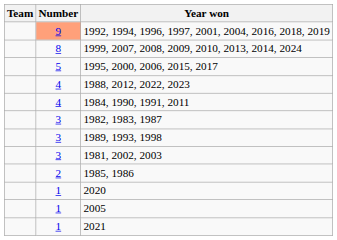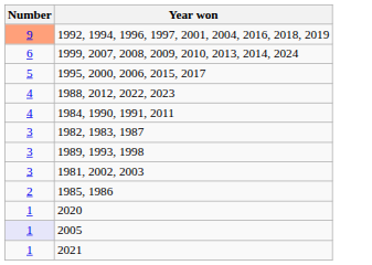 <table class="wikitable sortable" style="text-align:center">
 <tr>
-<th>Team</th>
 <th>Number</th>
 <th>Year won</th>
 </tr>
 <tr>
-<td style=><strong><a href='#'></a></strong></td>
 <td style="background: lightsalmon;"><a href='#'>9</a></td>
 <td align=left>1992, 1994, 1996, 1997, 2001, 2004, 2016, 2018, 2019</td>
 </tr>
 <tr>
-<td style=><strong><a href='#'></a></strong></td>
-<td><a href='#'>8</a></td>
+<td><a href='#'>6</a></td>
 <td align=left>1999, 2007, 2008, 2009, 2010, 2013, 2014, 2024</td>
 </tr>
 <tr>
-<td style=><strong></strong></td>
 <td><a href='#'>5</a></td>
 <td align=left>1995, 2000, 2006, 2015, 2017</td>
 </tr>
 <tr>
-<td style=><strong><a href='#'></a></strong></td>
 <td><a href='#'>4</a></td>
 <td align=left>1988, 2012, 2022, 2023</td>
 </tr>
 <tr>
-<td style=><strong><a href='#'></a></strong></td>
 <td><a href='#'>4</a></td>
 <td align=left>1984, 1990, 1991, 2011</td>
 </tr>
 <tr>
-<td style=><strong><a href='#'></a></strong></td>
 <td><a href='#'>3</a></td>
 <td align=left>1982, 1983, 1987</td>
 </tr>
 <tr>
-<td style=><strong></strong></td>
 <td><a href='#'>3</a></td>
 <td align=left>1989, 1993, 1998</td>
 </tr>
 <tr>
-<td style=><strong></strong></td>
 <td><a href='#'>3</a></td>
 <td align=left>1981, 2002, 2003</td>
 </tr>
 <tr>
-<td style=><strong></strong></td>
 <td><a href='#'>2</a></td>
 <td align=left>1985, 1986</td>
 </tr>
 <tr>
-<td style=><strong></strong></td>
 <td><a href='#'>1</a></td>
 <td align=left>2020</td>
 </tr>
 <tr>
-<td style=><strong></strong></td>
-<td><a href='#'>1</a></td>
+<td style="background: lavender;"><a href='#'>1</a></td>
 <td align=left>2005</td>
 </tr>
 <tr>
-<td style=><strong><a href='#'></a></strong></td>
 <td><a href='#'>1</a></td>
 <td align=left>2021</td>
 </tr>
 </table>
